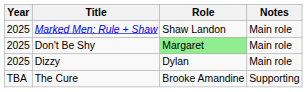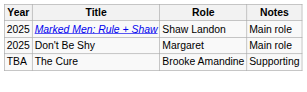 <table class="wikitable sortable">
 <tr>
 <th>Year</th>
 <th>Title</th>
 <th>Role</th>
 <th>Notes</th>
 </tr>
 <tr>
 <td>2025</td>
 <td><em><a href='#'>Marked Men: Rule + Shaw</a></em></td>
 <td>Shaw Landon</td>
 <td>Main role</td>
 </tr>
 <tr>
 <td>2025</td>
 <td>Don't Be Shy</td>
-<td style="background: lightgreen;">Margaret</td>
-<td>Main role</td>
-</tr>
-<tr>
-<td>2025</td>
-<td>Dizzy</td>
-<td>Dylan</td>
+<td>Margaret</td>
 <td>Main role</td>
 </tr>
 <tr>
 <td>TBA</td>
 <td>The Cure</td>
 <td>Brooke Amandine</td>
 <td>Supporting</td>
 </tr>
 </table>
